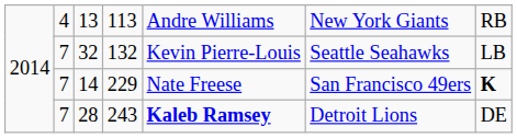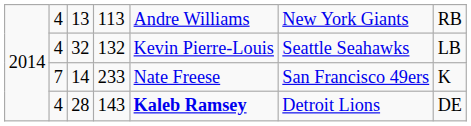 <table class="wikitable sortable">
 <tr>
 <td rowspan="4">2014</td>
 <td>4</td>
 <td>13</td>
 <td>113</td>
 <td><a href='#'>Andre Williams</a></td>
 <td><a href='#'>New York Giants</a></td>
 <td>RB</td>
 </tr>
 <tr>
-<td>7</td>
+<td>4</td>
 <td>32</td>
 <td>132</td>
 <td><a href='#'>Kevin Pierre-Louis</a></td>
 <td><a href='#'>Seattle Seahawks</a></td>
 <td>LB</td>
 </tr>
 <tr>
 <td>7</td>
 <td>14</td>
-<td>229</td>
+<td>233</td>
 <td><a href='#'>Nate Freese</a></td>
 <td><a href='#'>San Francisco 49ers</a></td>
-<td><strong>K</strong></td>
+<td>K</td>
 </tr>
 <tr>
-<td>7</td>
+<td>4</td>
 <td>28</td>
-<td>243</td>
+<td>143</td>
 <td><strong><a href='#'>Kaleb Ramsey</a></strong></td>
 <td><a href='#'>Detroit Lions</a></td>
 <td>DE</td>
 </tr>
 </table>
